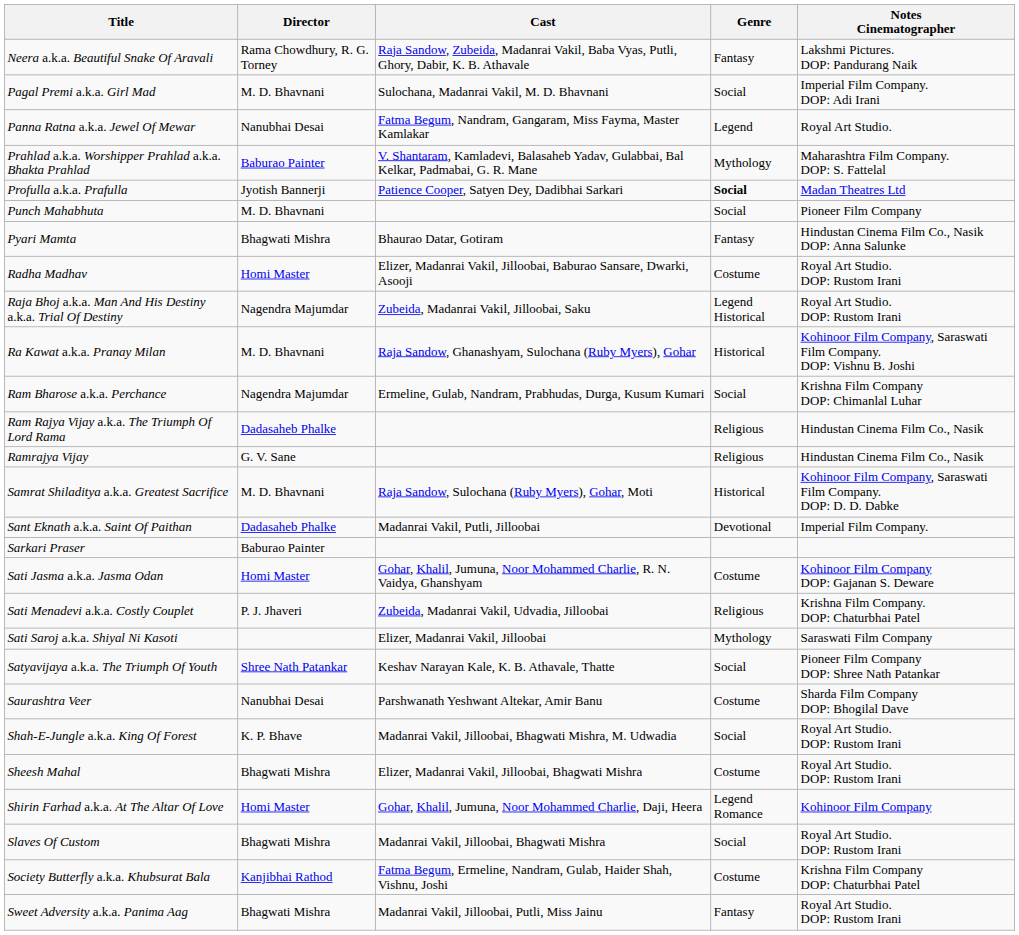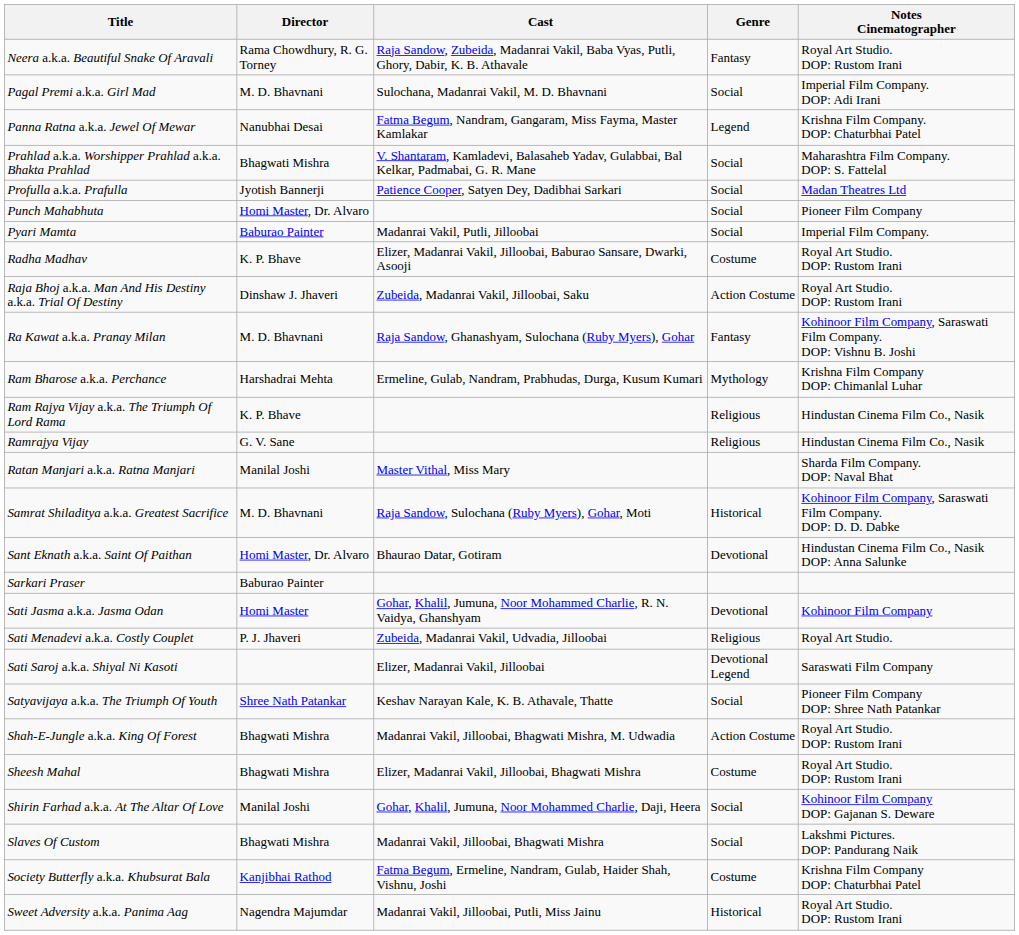 <table class="wikitable">
 <tr>
 <th>Title</th>
 <th>Director</th>
 <th>Cast</th>
 <th>Genre</th>
 <th>Notes<br>Cinematographer</th>
 </tr>
 <tr>
 <td><em>Neera</em> a.k.a. <em>Beautiful Snake Of Aravali</em></td>
 <td>Rama Chowdhury, R. G. Torney</td>
 <td><a href='#'>Raja Sandow</a>, <a href='#'>Zubeida</a>, Madanrai Vakil, Baba Vyas, Putli, Ghory, Dabir, K. B. Athavale</td>
 <td>Fantasy</td>
-<td>Lakshmi Pictures.<br>DOP: Pandurang Naik</td>
+<td>Royal Art Studio. <br>DOP: Rustom Irani</td>
 </tr>
 <tr>
 <td><em>Pagal Premi</em> a.k.a. <em>Girl Mad</em></td>
 <td>M. D. Bhavnani</td>
 <td>Sulochana, Madanrai Vakil, M. D. Bhavnani</td>
 <td>Social</td>
 <td>Imperial Film Company.<br>DOP: Adi Irani</td>
 </tr>
 <tr>
 <td><em>Panna Ratna</em> a.k.a. <em>Jewel Of Mewar</em></td>
 <td>Nanubhai Desai</td>
 <td><a href='#'>Fatma Begum</a>, Nandram, Gangaram, Miss Fayma, Master Kamlakar</td>
 <td>Legend</td>
-<td>Royal Art Studio.</td>
+<td>Krishna Film Company.<br>DOP: Chaturbhai Patel</td>
 </tr>
 <tr>
 <td><em>Prahlad</em> a.k.a. <em>Worshipper Prahlad</em> a.k.a. <em>Bhakta Prahlad</em></td>
-<td><a href='#'>Baburao Painter</a></td>
+<td>Bhagwati Mishra</td>
 <td><a href='#'>V. Shantaram</a>, Kamladevi, Balasaheb Yadav, Gulabbai, Bal Kelkar, Padmabai, G. R. Mane</td>
-<td>Mythology</td>
+<td>Social</td>
 <td>Maharashtra Film Company.<br>DOP: S. Fattelal</td>
 </tr>
 <tr>
 <td><em>Profulla</em> a.k.a. <em>Prafulla</em></td>
 <td>Jyotish Bannerji</td>
 <td><a href='#'>Patience Cooper</a>, Satyen Dey, Dadibhai Sarkari</td>
-<td><strong>Social</strong></td>
+<td>Social</td>
 <td><a href='#'>Madan Theatres Ltd</a></td>
 </tr>
 <tr>
 <td><em>Punch Mahabhuta</em></td>
-<td>M. D. Bhavnani</td>
+<td><a href='#'>Homi Master</a>, Dr. Alvaro</td>
 <td></td>
 <td>Social</td>
 <td>Pioneer Film Company</td>
 </tr>
 <tr>
 <td><em>Pyari Mamta</em></td>
-<td>Bhagwati Mishra</td>
-<td>Bhaurao Datar, Gotiram</td>
-<td>Fantasy</td>
-<td>Hindustan Cinema Film Co., Nasik<br>DOP: Anna Salunke</td>
+<td><a href='#'>Baburao Painter</a></td>
+<td>Madanrai Vakil, Putli, Jilloobai</td>
+<td>Social</td>
+<td>Imperial Film Company.</td>
 </tr>
 <tr>
 <td><em>Radha Madhav</em></td>
-<td><a href='#'>Homi Master</a></td>
+<td>K. P. Bhave</td>
 <td>Elizer, Madanrai Vakil, Jilloobai, Baburao Sansare, Dwarki, Asooji</td>
 <td>Costume</td>
 <td>Royal Art Studio.<br>DOP: Rustom Irani</td>
 </tr>
 <tr>
 <td><em>Raja Bhoj</em> a.k.a. <em>Man And His Destiny</em> a.k.a. <em>Trial Of Destiny</em></td>
-<td>Nagendra Majumdar</td>
+<td>Dinshaw J. Jhaveri</td>
 <td><a href='#'>Zubeida</a>, Madanrai Vakil, Jilloobai, Saku</td>
-<td>Legend Historical</td>
+<td>Action Costume</td>
 <td>Royal Art Studio. <br>DOP: Rustom Irani</td>
 </tr>
 <tr>
 <td><em>Ra Kawat</em> a.k.a. <em>Pranay Milan</em></td>
 <td>M. D. Bhavnani</td>
 <td><a href='#'>Raja Sandow</a>, Ghanashyam, Sulochana (<a href='#'>Ruby Myers</a>), <a href='#'>Gohar</a></td>
-<td>Historical</td>
+<td>Fantasy</td>
 <td><a href='#'>Kohinoor Film Company</a>, Saraswati Film Company.<br>DOP: Vishnu B. Joshi</td>
 </tr>
 <tr>
 <td><em>Ram Bharose</em> a.k.a. <em>Perchance</em></td>
-<td>Nagendra Majumdar</td>
+<td>Harshadrai Mehta</td>
 <td>Ermeline, Gulab, Nandram, Prabhudas, Durga, Kusum Kumari</td>
-<td>Social</td>
+<td>Mythology</td>
 <td>Krishna Film Company<br>DOP: Chimanlal Luhar</td>
 </tr>
 <tr>
 <td><em>Ram Rajya Vijay</em> a.k.a. <em>The Triumph Of Lord Rama</em></td>
-<td><a href='#'>Dadasaheb Phalke</a></td>
+<td>K. P. Bhave</td>
 <td></td>
 <td>Religious</td>
 <td>Hindustan Cinema Film Co., Nasik</td>
 </tr>
 <tr>
 <td><em>Ramrajya Vijay</em></td>
 <td>G. V. Sane</td>
 <td></td>
 <td>Religious</td>
 <td>Hindustan Cinema Film Co., Nasik</td>
 </tr>
 <tr>
+<td><em>Ratan Manjari</em> a.k.a. <em>Ratna Manjari</em></td>
+<td>Manilal Joshi</td>
+<td><a href='#'>Master Vithal</a>, Miss Mary</td>
+<td></td>
+<td>Sharda Film Company.<br>DOP: Naval Bhat</td>
+</tr>
+<tr>
 <td><em>Samrat Shiladitya</em> a.k.a. <em>Greatest Sacrifice</em></td>
 <td>M. D. Bhavnani</td>
 <td><a href='#'>Raja Sandow</a>, Sulochana (<a href='#'>Ruby Myers</a>), <a href='#'>Gohar</a>, Moti</td>
 <td>Historical</td>
 <td><a href='#'>Kohinoor Film Company</a>, Saraswati Film Company.<br>DOP: D. D. Dabke</td>
 </tr>
 <tr>
 <td><em>Sant Eknath</em> a.k.a. <em>Saint Of Paithan</em></td>
-<td><a href='#'>Dadasaheb Phalke</a></td>
-<td>Madanrai Vakil, Putli, Jilloobai</td>
+<td><a href='#'>Homi Master</a>, Dr. Alvaro</td>
+<td>Bhaurao Datar, Gotiram</td>
 <td>Devotional</td>
-<td>Imperial Film Company.</td>
+<td>Hindustan Cinema Film Co., Nasik<br>DOP: Anna Salunke</td>
 </tr>
 <tr>
 <td><em>Sarkari Praser</em></td>
 <td>Baburao Painter</td>
 <td></td>
 <td></td>
 <td></td>
 </tr>
 <tr>
 <td><em>Sati Jasma</em> a.k.a. <em>Jasma Odan</em></td>
 <td><a href='#'>Homi Master</a></td>
 <td><a href='#'>Gohar</a>, <a href='#'>Khalil</a>, Jumuna, <a href='#'>Noor Mohammed Charlie</a>, R. N. Vaidya, Ghanshyam</td>
-<td>Costume</td>
-<td><a href='#'>Kohinoor Film Company</a><br>DOP: Gajanan S. Deware</td>
+<td>Devotional</td>
+<td><a href='#'>Kohinoor Film Company</a></td>
 </tr>
 <tr>
 <td><em>Sati Menadevi</em> a.k.a. <em>Costly Couplet</em></td>
 <td>P. J. Jhaveri</td>
 <td><a href='#'>Zubeida</a>, Madanrai Vakil, Udvadia, Jilloobai</td>
 <td>Religious</td>
-<td>Krishna Film Company.<br>DOP: Chaturbhai Patel</td>
+<td>Royal Art Studio.</td>
 </tr>
 <tr>
 <td><em>Sati Saroj</em> a.k.a. <em>Shiyal Ni Kasoti</em></td>
 <td></td>
 <td>Elizer, Madanrai Vakil, Jilloobai</td>
-<td>Mythology</td>
+<td>Devotional Legend</td>
 <td>Saraswati Film Company</td>
 </tr>
 <tr>
 <td><em>Satyavijaya</em> a.k.a. <em>The Triumph Of Youth</em></td>
 <td><a href='#'>Shree Nath Patankar</a></td>
 <td>Keshav Narayan Kale, K. B. Athavale, Thatte</td>
 <td>Social</td>
 <td>Pioneer Film Company<br>DOP: Shree Nath Patankar</td>
 </tr>
 <tr>
-<td><em>Saurashtra Veer</em></td>
-<td>Nanubhai Desai</td>
-<td>Parshwanath Yeshwant Altekar, Amir Banu</td>
-<td>Costume</td>
-<td>Sharda Film Company<br>DOP: Bhogilal Dave</td>
-</tr>
-<tr>
 <td><em>Shah-E-Jungle</em> a.k.a. <em>King Of Forest</em></td>
-<td>K. P. Bhave</td>
+<td>Bhagwati Mishra</td>
 <td>Madanrai Vakil, Jilloobai, Bhagwati Mishra, M. Udwadia</td>
-<td>Social</td>
+<td>Action Costume</td>
 <td>Royal Art Studio. <br>DOP: Rustom Irani</td>
 </tr>
 <tr>
 <td><em>Sheesh Mahal</em></td>
 <td>Bhagwati Mishra</td>
 <td>Elizer, Madanrai Vakil, Jilloobai, Bhagwati Mishra</td>
 <td>Costume</td>
 <td>Royal Art Studio. <br>DOP: Rustom Irani</td>
 </tr>
 <tr>
 <td><em>Shirin Farhad</em> a.k.a. <em>At The Altar Of Love</em></td>
-<td><a href='#'>Homi Master</a></td>
+<td>Manilal Joshi</td>
 <td><a href='#'>Gohar</a>, <a href='#'>Khalil</a>, Jumuna, <a href='#'>Noor Mohammed Charlie</a>, Daji, Heera</td>
-<td>Legend Romance</td>
-<td><a href='#'>Kohinoor Film Company</a></td>
+<td>Social</td>
+<td><a href='#'>Kohinoor Film Company</a><br>DOP: Gajanan S. Deware</td>
 </tr>
 <tr>
 <td><em>Slaves Of Custom</em></td>
 <td>Bhagwati Mishra</td>
 <td>Madanrai Vakil, Jilloobai, Bhagwati Mishra</td>
 <td>Social</td>
-<td>Royal Art Studio. <br>DOP: Rustom Irani</td>
+<td>Lakshmi Pictures.<br>DOP: Pandurang Naik</td>
 </tr>
 <tr>
 <td><em>Society Butterfly</em> a.k.a. <em>Khubsurat Bala</em></td>
 <td><a href='#'>Kanjibhai Rathod</a></td>
 <td><a href='#'>Fatma Begum</a>, Ermeline, Nandram, Gulab, Haider Shah, Vishnu, Joshi</td>
 <td>Costume</td>
 <td>Krishna Film Company<br>DOP: Chaturbhai Patel</td>
 </tr>
 <tr>
 <td><em>Sweet Adversity</em> a.k.a. <em>Panima Aag</em></td>
-<td>Bhagwati Mishra</td>
+<td>Nagendra Majumdar</td>
 <td>Madanrai Vakil, Jilloobai, Putli, Miss Jainu</td>
-<td>Fantasy</td>
+<td>Historical</td>
 <td>Royal Art Studio. <br>DOP: Rustom Irani</td>
 </tr>
 </table>
